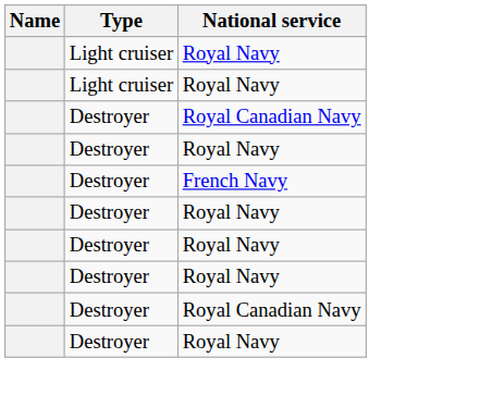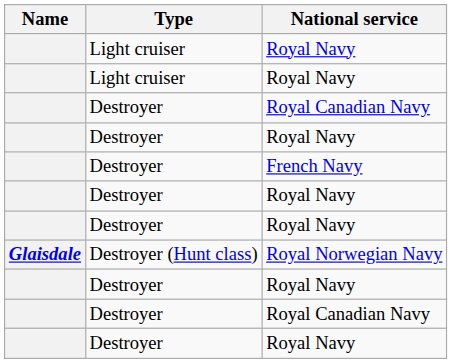 <table class="wikitable plainrowheaders sortable">
 <tr>
 <th scope="col">Name</th>
 <th scope="col">Type</th>
 <th scope="col">National service</th>
 </tr>
 <tr>
 <th scope="row"></th>
 <td>Light cruiser</td>
 <td><a href='#'>Royal Navy</a></td>
 </tr>
 <tr>
 <th scope="row"></th>
 <td>Light cruiser</td>
 <td>Royal Navy</td>
 </tr>
 <tr>
 <th scope="row"></th>
 <td>Destroyer</td>
 <td><a href='#'>Royal Canadian Navy</a></td>
 </tr>
 <tr>
 <th scope="row"></th>
 <td>Destroyer</td>
 <td>Royal Navy</td>
 </tr>
 <tr>
 <th scope="row"></th>
 <td>Destroyer</td>
 <td><a href='#'>French Navy</a></td>
 </tr>
 <tr>
 <th scope="row"></th>
 <td>Destroyer</td>
 <td>Royal Navy</td>
 </tr>
 <tr>
 <th scope="row"></th>
 <td>Destroyer</td>
 <td>Royal Navy</td>
 </tr>
 <tr>
+<th scope="row"><a href='#'><em>Glaisdale</em></a></th>
+<td>Destroyer (<a href='#'>Hunt class</a>)</td>
+<td><a href='#'>Royal Norwegian Navy</a></td>
+</tr>
+<tr>
 <th scope="row"></th>
 <td>Destroyer</td>
 <td>Royal Navy</td>
 </tr>
 <tr>
 <th scope="row"></th>
 <td>Destroyer</td>
 <td>Royal Canadian Navy</td>
 </tr>
 <tr>
 <th scope="row"></th>
 <td>Destroyer</td>
 <td>Royal Navy</td>
 </tr>
 </table>
